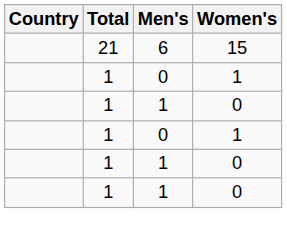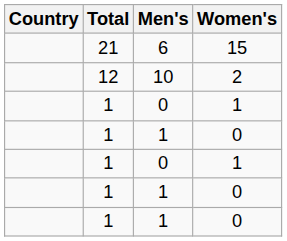 <table class="wikitable sortable" style="text-align:center">
 <tr>
 <th>Country</th>
 <th>Total</th>
 <th>Men's</th>
 <th>Women's</th>
 </tr>
 <tr>
 <td align=left></td>
 <td>21</td>
 <td>6</td>
 <td>15</td>
+</tr>
+<tr>
+<td align=left></td>
+<td>12</td>
+<td>10</td>
+<td>2</td>
 </tr>
 <tr>
 <td align=left></td>
 <td>1</td>
 <td>0</td>
 <td>1</td>
 </tr>
 <tr>
 <td align=left></td>
 <td>1</td>
 <td>1</td>
 <td>0</td>
 </tr>
 <tr>
 <td align=left></td>
 <td>1</td>
 <td>0</td>
 <td>1</td>
 </tr>
 <tr>
 <td align=left></td>
 <td>1</td>
 <td>1</td>
 <td>0</td>
 </tr>
 <tr>
 <td align=left></td>
 <td>1</td>
 <td>1</td>
 <td>0</td>
 </tr>
 </table>
